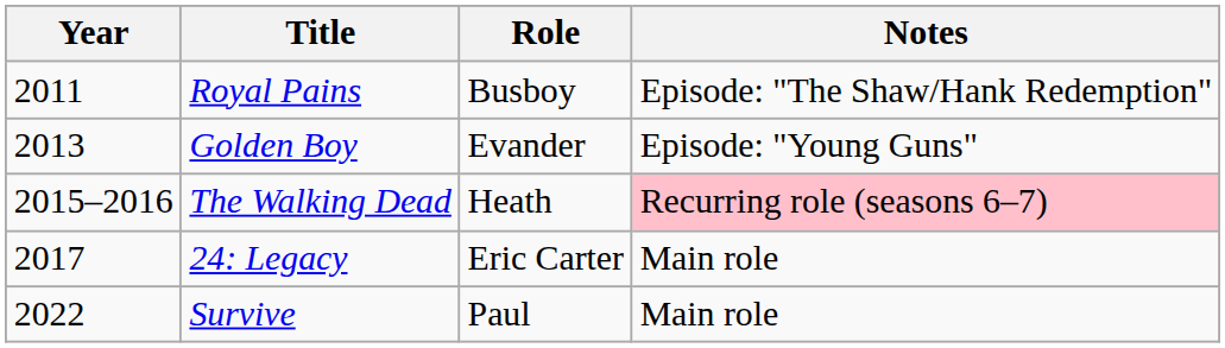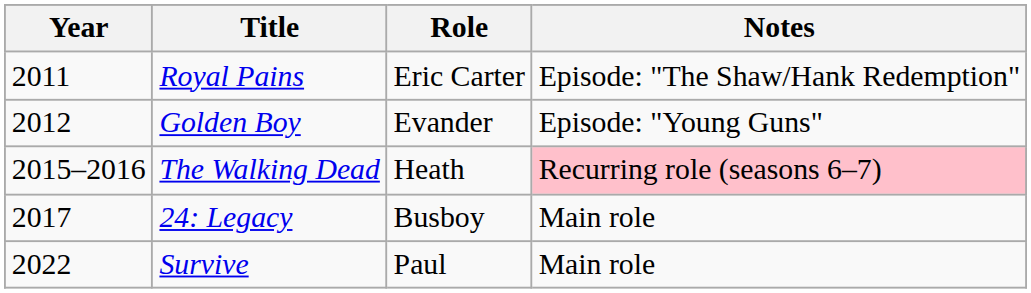 <table class="wikitable">
 <tr>
 <th>Year</th>
 <th>Title</th>
 <th>Role</th>
 <th>Notes</th>
 </tr>
 <tr>
 <td>2011</td>
 <td><em><a href='#'>Royal Pains</a></em></td>
-<td>Busboy</td>
+<td>Eric Carter</td>
 <td>Episode: "The Shaw/Hank Redemption"</td>
 </tr>
 <tr>
-<td>2013</td>
+<td>2012</td>
 <td><em><a href='#'>Golden Boy</a></em></td>
 <td>Evander</td>
 <td>Episode: "Young Guns"</td>
 </tr>
 <tr>
 <td>2015–2016</td>
 <td><em><a href='#'>The Walking Dead</a></em></td>
 <td>Heath</td>
 <td style="background: pink;">Recurring role (seasons 6–7)</td>
 </tr>
 <tr>
 <td>2017</td>
 <td><em><a href='#'>24: Legacy</a></em></td>
-<td>Eric Carter</td>
+<td>Busboy</td>
 <td>Main role</td>
 </tr>
 <tr>
 <td>2022</td>
 <td><em><a href='#'>Survive</a></em></td>
 <td>Paul</td>
 <td>Main role</td>
 </tr>
 </table>
